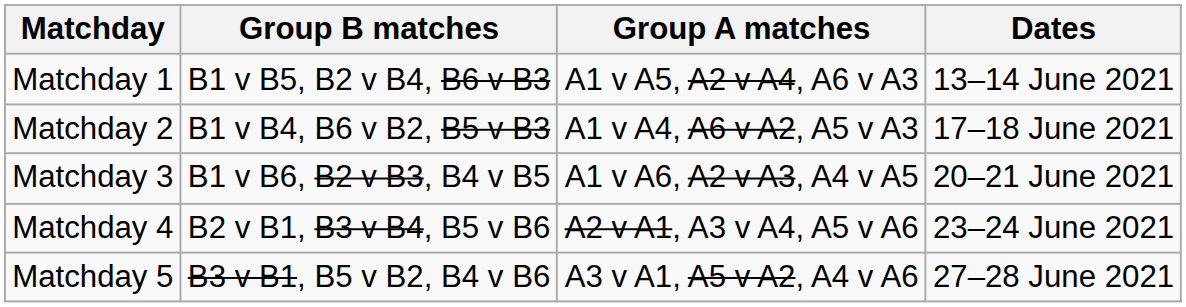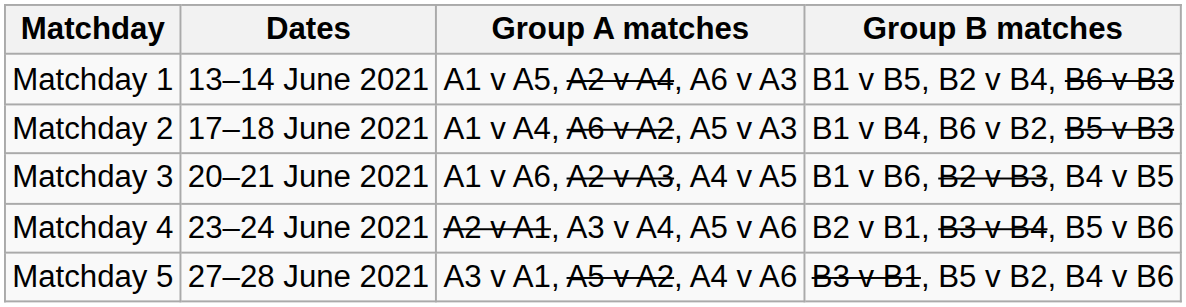 <table class="wikitable" style="text-align:center">
 <tr>
 <th>Matchday</th>
+<th>Dates</th>
+<th>Group A matches</th>
 <th>Group B matches</th>
-<th>Group A matches</th>
-<th>Dates</th>
 </tr>
 <tr>
 <td>Matchday 1</td>
+<td>13–14 June 2021</td>
+<td>A1 v A5, <s>A2 v A4</s>, A6 v A3</td>
 <td>B1 v B5, B2 v B4, <s>B6 v B3</s></td>
-<td>A1 v A5, <s>A2 v A4</s>, A6 v A3</td>
-<td>13–14 June 2021</td>
 </tr>
 <tr>
 <td>Matchday 2</td>
+<td>17–18 June 2021</td>
+<td>A1 v A4, <s>A6 v A2</s>, A5 v A3</td>
 <td>B1 v B4, B6 v B2, <s>B5 v B3</s></td>
-<td>A1 v A4, <s>A6 v A2</s>, A5 v A3</td>
-<td>17–18 June 2021</td>
 </tr>
 <tr>
 <td>Matchday 3</td>
+<td>20–21 June 2021</td>
+<td>A1 v A6, <s>A2 v A3</s>, A4 v A5</td>
 <td>B1 v B6, <s>B2 v B3</s>, B4 v B5</td>
-<td>A1 v A6, <s>A2 v A3</s>, A4 v A5</td>
-<td>20–21 June 2021</td>
 </tr>
 <tr>
 <td>Matchday 4</td>
+<td>23–24 June 2021</td>
+<td><s>A2 v A1</s>, A3 v A4, A5 v A6</td>
 <td>B2 v B1, <s>B3 v B4</s>, B5 v B6</td>
-<td><s>A2 v A1</s>, A3 v A4, A5 v A6</td>
-<td>23–24 June 2021</td>
 </tr>
 <tr>
 <td>Matchday 5</td>
+<td>27–28 June 2021</td>
+<td>A3 v A1, <s>A5 v A2</s>, A4 v A6</td>
 <td><s>B3 v B1</s>, B5 v B2, B4 v B6</td>
-<td>A3 v A1, <s>A5 v A2</s>, A4 v A6</td>
-<td>27–28 June 2021</td>
 </tr>
 </table>
